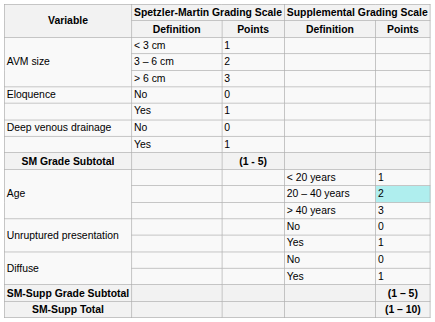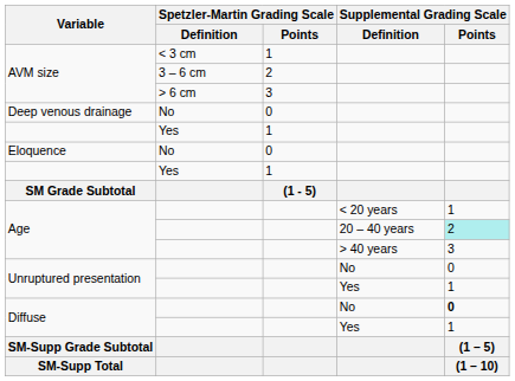 <table class="wikitable">
 <tr>
 <th rowspan="2">Variable</th>
 <th colspan="2">Spetzler-Martin Grading Scale</th>
 <th colspan="2">Supplemental Grading Scale</th>
 </tr>
 <tr>
 <th>Definition</th>
 <th>Points</th>
 <th>Definition</th>
 <th>Points</th>
 </tr>
 <tr>
 <td rowspan="3">AVM size</td>
 <td>< 3 cm</td>
 <td>1</td>
 <td></td>
 <td></td>
 </tr>
 <tr>
 <td>3 – 6 cm</td>
 <td>2</td>
 <td></td>
 <td></td>
 </tr>
 <tr>
 <td>> 6 cm</td>
 <td>3</td>
 <td></td>
 <td></td>
 </tr>
 <tr>
-<td>Eloquence</td>
+<td>Deep venous drainage</td>
 <td>No</td>
 <td>0</td>
 <td></td>
 <td></td>
 </tr>
 <tr>
 <td></td>
 <td>Yes</td>
 <td>1</td>
 <td></td>
 <td></td>
 </tr>
 <tr>
-<td>Deep venous drainage</td>
+<td>Eloquence</td>
 <td>No</td>
 <td>0</td>
 <td></td>
 <td></td>
 </tr>
 <tr>
 <td></td>
 <td>Yes</td>
 <td>1</td>
 <td></td>
 <td></td>
 </tr>
 <tr>
 <th>SM Grade Subtotal</th>
 <th></th>
 <th>(1 - 5)</th>
 <th></th>
 <th></th>
 </tr>
 <tr>
 <td rowspan="3">Age</td>
 <td></td>
 <td></td>
 <td>< 20 years</td>
 <td>1</td>
 </tr>
 <tr>
 <td></td>
 <td></td>
 <td>20 – 40 years</td>
 <td style="background: paleturquoise;">2</td>
 </tr>
 <tr>
 <td></td>
 <td></td>
 <td>> 40 years</td>
 <td>3</td>
 </tr>
 <tr>
 <td rowspan="2">Unruptured presentation</td>
 <td></td>
 <td></td>
 <td>No</td>
 <td>0</td>
 </tr>
 <tr>
 <td></td>
 <td></td>
 <td>Yes</td>
 <td>1</td>
 </tr>
 <tr>
 <td rowspan="2">Diffuse</td>
 <td></td>
 <td></td>
 <td>No</td>
-<td>0</td>
+<td><strong>0</strong></td>
 </tr>
 <tr>
 <td></td>
 <td></td>
 <td>Yes</td>
 <td>1</td>
 </tr>
 <tr>
 <th>SM-Supp Grade Subtotal</th>
 <th></th>
 <th></th>
 <th></th>
 <th><strong>(1 – 5)</strong></th>
 </tr>
 <tr>
 <th>SM-Supp Total</th>
 <th></th>
 <th></th>
 <th></th>
 <th>(1 – 10)</th>
 </tr>
 </table>
